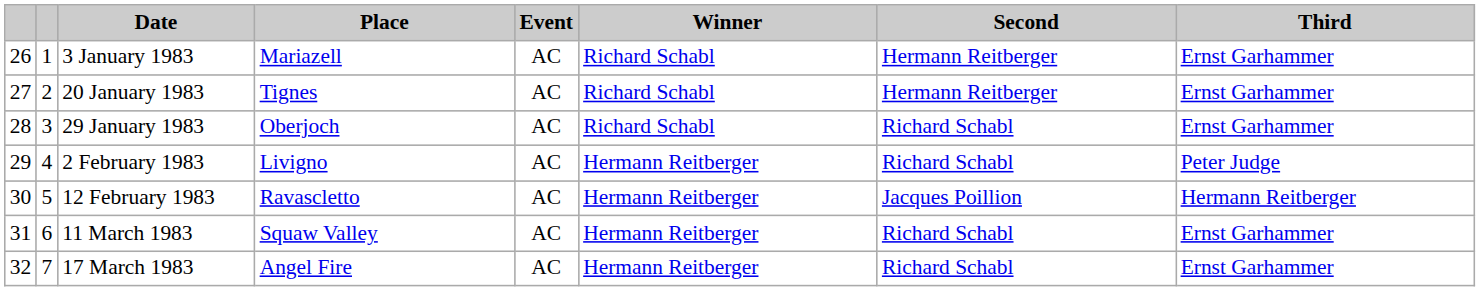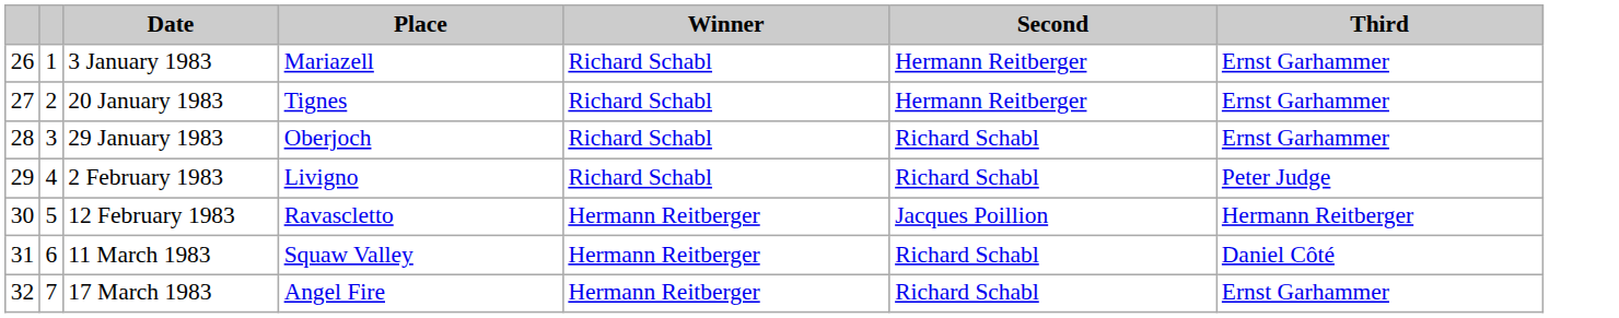 <table class="wikitable plainrowheaders" style="background:#fff; font-size:86%; line-height:16px; border:grey solid 1px; border-collapse:collapse;">
 <tr style="background:#ccc; text-align:center;">
 <th scope="col" style="background:#ccc; width=20 px;"></th>
 <th scope="col" style="background:#ccc; width=30 px;"></th>
 <th scope="col" style="background:#ccc; width:120px;">Date</th>
 <th scope="col" style="background:#ccc; width:160px;">Place</th>
-<th scope="col" style="background:#ccc; width:15px;">Event</th>
 <th scope="col" style="background:#ccc; width:185px;">Winner</th>
 <th scope="col" style="background:#ccc; width:185px;">Second</th>
 <th scope="col" style="background:#ccc; width:185px;">Third</th>
 </tr>
 <tr>
 <td align=center>26</td>
 <td align=center>1</td>
 <td>3 January 1983</td>
 <td> <a href='#'>Mariazell</a></td>
-<td align=center>AC</td>
 <td> <a href='#'>Richard Schabl</a></td>
 <td> <a href='#'>Hermann Reitberger</a></td>
 <td> <a href='#'>Ernst Garhammer</a></td>
 </tr>
 <tr>
 <td align=center>27</td>
 <td align=center>2</td>
 <td>20 January 1983</td>
 <td> <a href='#'>Tignes</a></td>
-<td align=center>AC</td>
 <td> <a href='#'>Richard Schabl</a></td>
 <td> <a href='#'>Hermann Reitberger</a></td>
 <td> <a href='#'>Ernst Garhammer</a></td>
 </tr>
 <tr>
 <td align=center>28</td>
 <td align=center>3</td>
 <td>29 January 1983</td>
 <td> <a href='#'>Oberjoch</a></td>
-<td align=center>AC</td>
 <td> <a href='#'>Richard Schabl</a></td>
 <td> <a href='#'>Richard Schabl</a></td>
 <td> <a href='#'>Ernst Garhammer</a></td>
 </tr>
 <tr>
 <td align=center>29</td>
 <td align=center>4</td>
 <td>2 February 1983</td>
 <td> <a href='#'>Livigno</a></td>
-<td align=center>AC</td>
-<td> <a href='#'>Hermann Reitberger</a></td>
+<td> <a href='#'>Richard Schabl</a></td>
 <td> <a href='#'>Richard Schabl</a></td>
 <td> <a href='#'>Peter Judge</a></td>
 </tr>
 <tr>
 <td align=center>30</td>
 <td align=center>5</td>
 <td>12 February 1983</td>
 <td> <a href='#'>Ravascletto</a></td>
-<td align=center>AC</td>
 <td> <a href='#'>Hermann Reitberger</a></td>
 <td> <a href='#'>Jacques Poillion</a></td>
 <td> <a href='#'>Hermann Reitberger</a></td>
 </tr>
 <tr>
 <td align=center>31</td>
 <td align=center>6</td>
 <td>11 March 1983</td>
 <td> <a href='#'>Squaw Valley</a></td>
-<td align=center>AC</td>
 <td> <a href='#'>Hermann Reitberger</a></td>
 <td> <a href='#'>Richard Schabl</a></td>
-<td> <a href='#'>Ernst Garhammer</a></td>
+<td> <a href='#'>Daniel Côté</a></td>
 </tr>
 <tr>
 <td align=center>32</td>
 <td align=center>7</td>
 <td>17 March 1983</td>
 <td> <a href='#'>Angel Fire</a></td>
-<td align=center>AC</td>
 <td> <a href='#'>Hermann Reitberger</a></td>
 <td> <a href='#'>Richard Schabl</a></td>
 <td> <a href='#'>Ernst Garhammer</a></td>
 </tr>
 </table>
